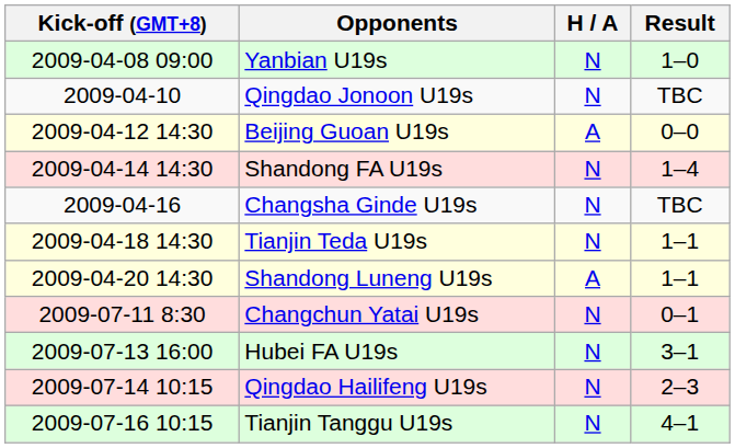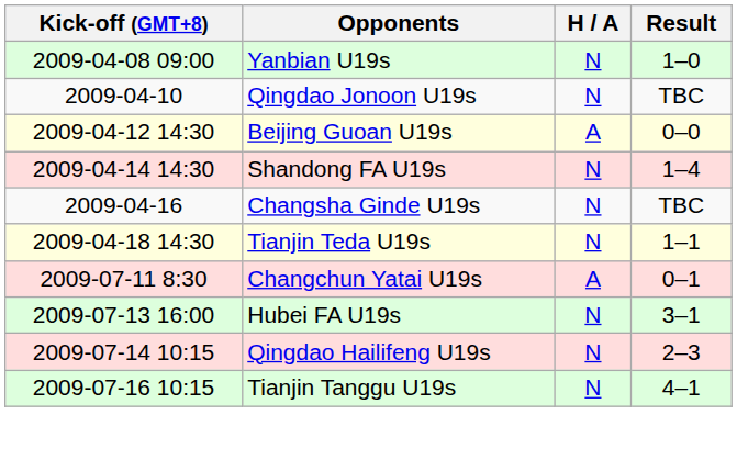 <table class="wikitable" style="width:40%;">
 <tr style="background:#f0f6ff;">
 <th>Kick-off <small>(<a href='#'>GMT+8</a>)</small></th>
 <th>Opponents</th>
 <th>H / A</th>
 <th>Result</th>
 </tr>
 <tr bgcolor="#ddffdd">
 <td align=center>2009-04-08 09:00</td>
 <td><a href='#'>Yanbian</a> U19s</td>
 <td align=center><a href='#'>N</a></td>
 <td align=center>1–0</td>
 </tr>
 <tr bgcolor=>
 <td align=center>2009-04-10</td>
 <td><a href='#'>Qingdao Jonoon</a> U19s</td>
 <td align=center><a href='#'>N</a></td>
 <td align=center>TBC</td>
 </tr>
 <tr bgcolor="#ffffdd">
 <td align=center>2009-04-12 14:30</td>
 <td><a href='#'>Beijing Guoan</a> U19s</td>
 <td align=center><a href='#'>A</a></td>
 <td align=center>0–0</td>
 </tr>
 <tr bgcolor="#ffdddd">
 <td align=center>2009-04-14 14:30</td>
 <td>Shandong FA U19s</td>
 <td align=center><a href='#'>N</a></td>
 <td align=center>1–4</td>
 </tr>
 <tr bgcolor=>
 <td align=center>2009-04-16</td>
 <td><a href='#'>Changsha Ginde</a> U19s</td>
 <td align=center><a href='#'>N</a></td>
 <td align=center>TBC</td>
 </tr>
 <tr bgcolor="#ffffdd">
 <td align=center>2009-04-18 14:30</td>
 <td><a href='#'>Tianjin Teda</a> U19s</td>
 <td align=center><a href='#'>N</a></td>
 <td align=center>1–1</td>
 </tr>
-<tr bgcolor="#ffffdd">
-<td align=center>2009-04-20 14:30</td>
-<td><a href='#'>Shandong Luneng</a> U19s</td>
-<td align=center><a href='#'>A</a></td>
-<td align=center>1–1</td>
-</tr>
 <tr bgcolor="#ffdddd">
 <td align=center>2009-07-11 8:30</td>
 <td><a href='#'>Changchun Yatai</a> U19s</td>
-<td align=center><a href='#'>N</a></td>
+<td align=center><a href='#'>A</a></td>
 <td align=center>0–1</td>
 </tr>
 <tr bgcolor="#ddffdd">
 <td align=center>2009-07-13 16:00</td>
 <td>Hubei FA U19s</td>
 <td align=center><a href='#'>N</a></td>
 <td align=center>3–1</td>
 </tr>
 <tr bgcolor="#ffdddd">
 <td align=center>2009-07-14 10:15</td>
 <td><a href='#'>Qingdao Hailifeng</a> U19s</td>
 <td align=center><a href='#'>N</a></td>
 <td align=center>2–3</td>
 </tr>
 <tr bgcolor="#ddffdd">
 <td align=center>2009-07-16 10:15</td>
 <td>Tianjin Tanggu U19s</td>
 <td align=center><a href='#'>N</a></td>
 <td align=center>4–1</td>
 </tr>
 </table>
